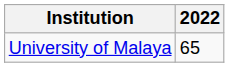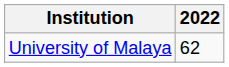 <table class="sortable wikitable" border="1">
 <tr>
 <th>Institution</th>
 <th>2022</th>
 </tr>
 <tr>
 <td><a href='#'>University of Malaya</a></td>
-<td>65</td>
+<td>62</td>
 </tr>
 </table>
